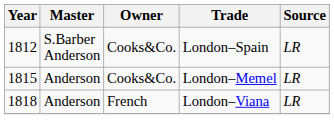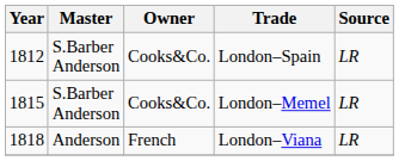 <table class=" wikitable">
 <tr>
 <th>Year</th>
 <th>Master</th>
 <th>Owner</th>
 <th>Trade</th>
 <th>Source</th>
 </tr>
 <tr>
 <td>1812</td>
 <td>S.Barber<br>Anderson</td>
 <td>Cooks&Co.</td>
 <td>London–Spain</td>
 <td><em>LR</em></td>
 </tr>
 <tr>
 <td>1815</td>
-<td>Anderson</td>
+<td>S.Barber<br>Anderson</td>
 <td>Cooks&Co.</td>
 <td>London–<a href='#'>Memel</a></td>
 <td><em>LR</em></td>
 </tr>
 <tr>
 <td>1818</td>
 <td>Anderson</td>
 <td>French</td>
 <td>London–<a href='#'>Viana</a></td>
 <td><em>LR</em></td>
 </tr>
 <tr>
 </tr>
 </table>
